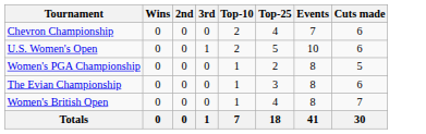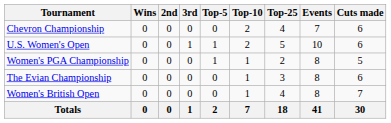 <table class=wikitable style=text-align:center>
 <tr>
 <th>Tournament</th>
 <th>Wins</th>
 <th>2nd</th>
 <th>3rd</th>
+<th>Top-5</th>
 <th>Top-10</th>
 <th>Top-25</th>
 <th>Events</th>
 <th>Cuts made</th>
 </tr>
 <tr>
 <td align=left><a href='#'>Chevron Championship</a></td>
+<td>0</td>
 <td>0</td>
 <td>0</td>
 <td>0</td>
 <td>2</td>
 <td>4</td>
 <td>7</td>
 <td>6</td>
 </tr>
 <tr>
 <td align=left><a href='#'>U.S. Women's Open</a></td>
 <td>0</td>
 <td>0</td>
 <td>1</td>
+<td>1</td>
 <td>2</td>
 <td>5</td>
 <td>10</td>
 <td>6</td>
 </tr>
 <tr>
 <td align=left><a href='#'>Women's PGA Championship</a></td>
 <td>0</td>
 <td>0</td>
 <td>0</td>
 <td>1</td>
+<td>1</td>
 <td>2</td>
 <td>8</td>
 <td>5</td>
 </tr>
 <tr>
 <td align=left><a href='#'>The Evian Championship</a></td>
+<td>0</td>
 <td>0</td>
 <td>0</td>
 <td>0</td>
 <td>1</td>
 <td>3</td>
 <td>8</td>
 <td>6</td>
 </tr>
 <tr>
 <td align=left><a href='#'>Women's British Open</a></td>
 <td>0</td>
 <td>0</td>
 <td>0</td>
+<td>0</td>
 <td>1</td>
 <td>4</td>
 <td>8</td>
 <td>7</td>
 </tr>
 <tr>
 <th>Totals</th>
 <th>0</th>
 <th>0</th>
 <th>1</th>
+<th>2</th>
 <th>7</th>
 <th>18</th>
 <th>41</th>
 <th>30</th>
 </tr>
 </table>
